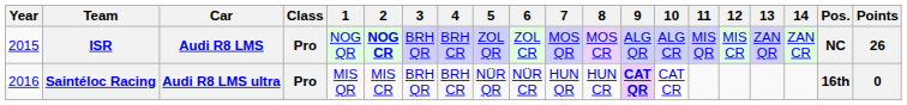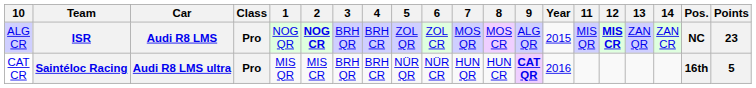 <table class="wikitable" border="1" style="text-align:center; font-size:85%;">
 <tr>
-<th>Year</th>
+<th>10</th>
 <th>Team</th>
 <th>Car</th>
 <th>Class</th>
 <th>1</th>
 <th>2</th>
 <th>3</th>
 <th>4</th>
 <th>5</th>
 <th>6</th>
 <th>7</th>
 <th>8</th>
 <th>9</th>
-<th>10</th>
+<th>Year</th>
 <th>11</th>
 <th>12</th>
 <th>13</th>
 <th>14</th>
 <th>Pos.</th>
 <th>Points</th>
 </tr>
 <tr>
-<td><a href='#'>2015</a></td>
+<td style="background:#CFCFFF;"><a href='#'>ALG<br>CR</a><br></td>
 <th nowrap><a href='#'>ISR</a></th>
 <th nowrap><a href='#'>Audi R8 LMS</a></th>
 <th>Pro</th>
 <td style="background:#DFFFDF;"><a href='#'>NOG<br>QR</a><br></td>
 <td style="background:#DFFFDF;"><strong><a href='#'>NOG<br>CR</a><br></strong></td>
 <td style="background:#CFCFFF;"><a href='#'>BRH<br>QR</a><br></td>
 <td style="background:#CFCFFF;"><a href='#'>BRH<br>CR</a><br></td>
 <td style="background:#CFCFFF;"><a href='#'>ZOL<br>QR</a><br></td>
 <td style="background:#DFFFDF;"><a href='#'>ZOL<br>CR</a><br></td>
 <td style="background:#CFCFFF;"><a href='#'>MOS<br>QR</a><br></td>
 <td style="background:#EFCFFF;"><a href='#'>MOS<br>CR</a><br></td>
 <td style="background:#CFCFFF;"><a href='#'>ALG<br>QR</a><br></td>
-<td style="background:#CFCFFF;"><a href='#'>ALG<br>CR</a><br></td>
+<td><a href='#'>2015</a></td>
 <td style="background:#CFCFFF;"><a href='#'>MIS<br>QR</a><br></td>
-<td style="background:#DFFFDF;"><a href='#'>MIS<br>CR</a><br></td>
+<td style="background:#DFFFDF;"><strong><a href='#'>MIS<br>CR</a><br></strong></td>
 <td style="background:#CFCFFF;"><a href='#'>ZAN<br>QR</a><br></td>
 <td style="background:#DFFFDF;"><a href='#'>ZAN<br>CR</a><br></td>
 <th>NC</th>
-<th>26</th>
+<th>23</th>
 </tr>
 <tr>
-<td><a href='#'>2016</a></td>
+<td style="background:#FFFFFF;"><a href='#'>CAT<br>CR</a><br></td>
 <th nowrap><a href='#'>Saintéloc Racing</a></th>
 <th nowrap><a href='#'>Audi R8 LMS ultra</a></th>
 <th>Pro</th>
 <td><a href='#'>MIS<br>QR</a></td>
 <td><a href='#'>MIS<br>CR</a></td>
 <td><a href='#'>BRH<br>QR</a></td>
 <td><a href='#'>BRH<br>CR</a></td>
 <td><a href='#'>NÜR<br>QR</a></td>
 <td><a href='#'>NÜR<br>CR</a></td>
 <td><a href='#'>HUN<br>QR</a></td>
 <td><a href='#'>HUN<br>CR</a></td>
 <td style="background:#EFCFFF;"><strong><a href='#'>CAT<br>QR</a><br></strong></td>
-<td style="background:#FFFFFF;"><a href='#'>CAT<br>CR</a><br></td>
+<td><a href='#'>2016</a></td>
 <td></td>
 <td></td>
 <td></td>
 <td></td>
 <th>16th</th>
-<th>0</th>
+<th>5</th>
 </tr>
 </table>
